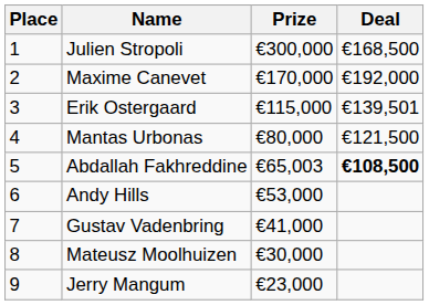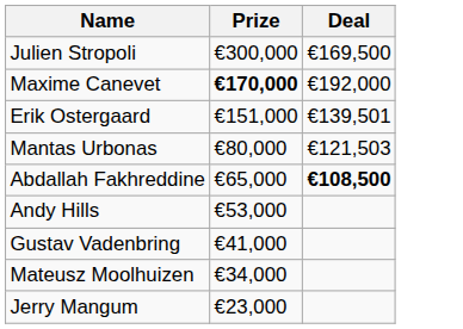 <table class="wikitable">
 <tr>
-<th>Place</th>
 <th>Name</th>
 <th>Prize</th>
 <th>Deal</th>
 </tr>
 <tr>
-<td>1</td>
 <td>Julien Stropoli</td>
 <td>€300,000</td>
-<td>€168,500</td>
+<td>€169,500</td>
 </tr>
 <tr>
-<td>2</td>
 <td>Maxime Canevet</td>
-<td>€170,000</td>
+<td><strong>€170,000</strong></td>
 <td>€192,000</td>
 </tr>
 <tr>
-<td>3</td>
 <td>Erik Ostergaard</td>
-<td>€115,000</td>
+<td>€151,000</td>
 <td>€139,501</td>
 </tr>
 <tr>
-<td>4</td>
 <td>Mantas Urbonas</td>
 <td>€80,000</td>
-<td>€121,500</td>
+<td>€121,503</td>
 </tr>
 <tr>
-<td>5</td>
 <td>Abdallah Fakhreddine</td>
-<td>€65,003</td>
+<td>€65,000</td>
 <td><strong>€108,500</strong></td>
 </tr>
 <tr>
-<td>6</td>
 <td>Andy Hills</td>
 <td>€53,000</td>
 <td></td>
 </tr>
 <tr>
-<td>7</td>
 <td>Gustav Vadenbring</td>
 <td>€41,000</td>
 <td></td>
 </tr>
 <tr>
-<td>8</td>
 <td>Mateusz Moolhuizen</td>
-<td>€30,000</td>
+<td>€34,000</td>
 <td></td>
 </tr>
 <tr>
-<td>9</td>
 <td>Jerry Mangum</td>
 <td>€23,000</td>
 <td></td>
 </tr>
 </table>
